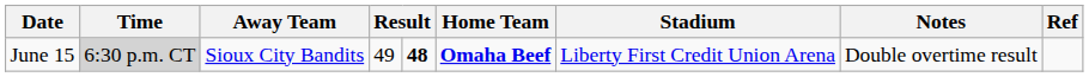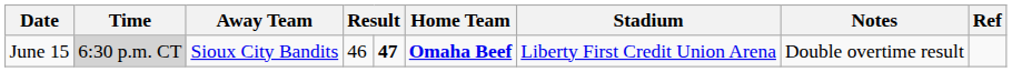 <table class="wikitable">
 <tr>
 <th>Date</th>
 <th>Time</th>
 <th>Away Team</th>
 <th colspan="2">Result</th>
 <th>Home Team</th>
 <th>Stadium</th>
 <th>Notes</th>
 <th>Ref</th>
 </tr>
 <tr>
 <td>June 15</td>
 <td style="background: lightgrey;">6:30 p.m. CT</td>
 <td><a href='#'>Sioux City Bandits</a></td>
-<td>49</td>
-<td><strong>48</strong></td>
+<td>46</td>
+<td><strong>47</strong></td>
 <td><strong><a href='#'>Omaha Beef</a></strong></td>
 <td><a href='#'>Liberty First Credit Union Arena</a></td>
 <td>Double overtime result</td>
 <td></td>
 </tr>
 </table>
